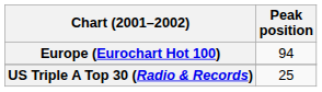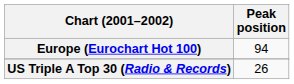 <table class="wikitable sortable plainrowheaders" style="text-align:center">
 <tr>
 <th scope="col">Chart (2001–2002)</th>
 <th scope="col">Peak<br>position</th>
 </tr>
 <tr>
 <th scope="row">Europe (<a href='#'>Eurochart Hot 100</a>)</th>
 <td>94</td>
 </tr>
 <tr>
 </tr>
 <tr>
 </tr>
 <tr>
 </tr>
 <tr>
 <th scope="row">US Triple A Top 30 (<em><a href='#'>Radio & Records</a></em>)</th>
-<td>25</td>
+<td>26</td>
 </tr>
 </table>
